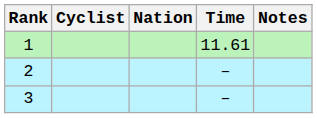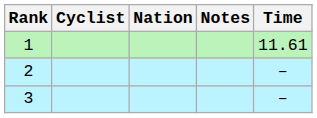 <table class="wikitable sortable" style="text-align:center">
 <tr>
 <th>Rank</th>
 <th>Cyclist</th>
 <th>Nation</th>
+<th>Notes</th>
 <th>Time</th>
-<th>Notes</th>
 </tr>
 <tr bgcolor=bbf3bb>
 <td>1</td>
 <td align=left></td>
 <td align=left></td>
+<td></td>
 <td>11.61</td>
-<td></td>
 </tr>
 <tr bgcolor=bbf3ff>
 <td>2</td>
 <td align=left></td>
 <td align=left></td>
+<td></td>
 <td>–</td>
-<td></td>
 </tr>
 <tr bgcolor=bbf3ff>
 <td>3</td>
 <td align=left></td>
 <td align=left></td>
+<td></td>
 <td>–</td>
-<td></td>
 </tr>
 </table>
